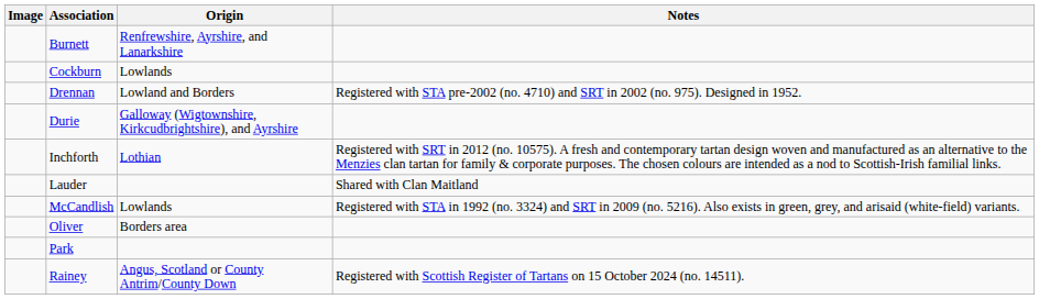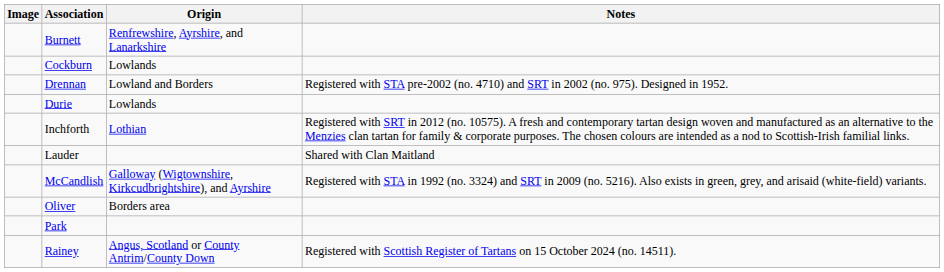 <table class="wikitable sortable">
 <tr>
 <th>Image</th>
 <th>Association</th>
 <th>Origin</th>
 <th>Notes</th>
 </tr>
 <tr>
 <td></td>
 <td><a href='#'>Burnett</a></td>
 <td><a href='#'>Renfrewshire</a>, <a href='#'>Ayrshire</a>, and <a href='#'>Lanarkshire</a></td>
 <td></td>
 </tr>
 <tr>
 <td></td>
 <td><a href='#'>Cockburn</a></td>
 <td>Lowlands</td>
 <td></td>
 </tr>
 <tr>
 <td></td>
 <td><a href='#'>Drennan</a></td>
 <td>Lowland and Borders</td>
 <td>Registered with <a href='#'>STA</a> pre-2002 (no. 4710) and <a href='#'>SRT</a> in 2002 (no. 975). Designed in 1952.</td>
 </tr>
 <tr>
 <td></td>
 <td><a href='#'>Durie</a></td>
-<td><a href='#'>Galloway</a> (<a href='#'>Wigtownshire</a>, <a href='#'>Kirkcudbrightshire</a>), and <a href='#'>Ayrshire</a></td>
+<td>Lowlands</td>
 <td></td>
 </tr>
 <tr>
 <td></td>
 <td>Inchforth</td>
 <td><a href='#'>Lothian</a></td>
 <td>Registered with <a href='#'>SRT</a> in 2012 (no. 10575). A fresh and contemporary tartan design woven and manufactured as an alternative to the <a href='#'>Menzies</a> clan tartan for family & corporate purposes. The chosen colours are intended as a nod to Scottish-Irish familial links.</td>
 </tr>
 <tr>
 <td></td>
 <td>Lauder</td>
 <td></td>
 <td>Shared with Clan Maitland</td>
 </tr>
 <tr>
 <td></td>
 <td><a href='#'>McCandlish</a></td>
-<td>Lowlands</td>
+<td><a href='#'>Galloway</a> (<a href='#'>Wigtownshire</a>, <a href='#'>Kirkcudbrightshire</a>), and <a href='#'>Ayrshire</a></td>
 <td>Registered with <a href='#'>STA</a> in 1992 (no. 3324) and <a href='#'>SRT</a> in 2009 (no. 5216). Also exists in green, grey, and arisaid (white-field) variants.</td>
 </tr>
 <tr>
 <td></td>
 <td><a href='#'>Oliver</a></td>
 <td>Borders area</td>
 <td></td>
 </tr>
 <tr>
 <td></td>
 <td><a href='#'>Park</a></td>
 <td></td>
 </tr>
 <tr>
 <td></td>
 <td><a href='#'>Rainey</a></td>
 <td><a href='#'>Angus, Scotland</a> or <a href='#'>County Antrim</a>/<a href='#'>County Down</a></td>
 <td>Registered with <a href='#'>Scottish Register of Tartans</a> on 15 October 2024 (no. 14511).</td>
 </tr>
 </table>
